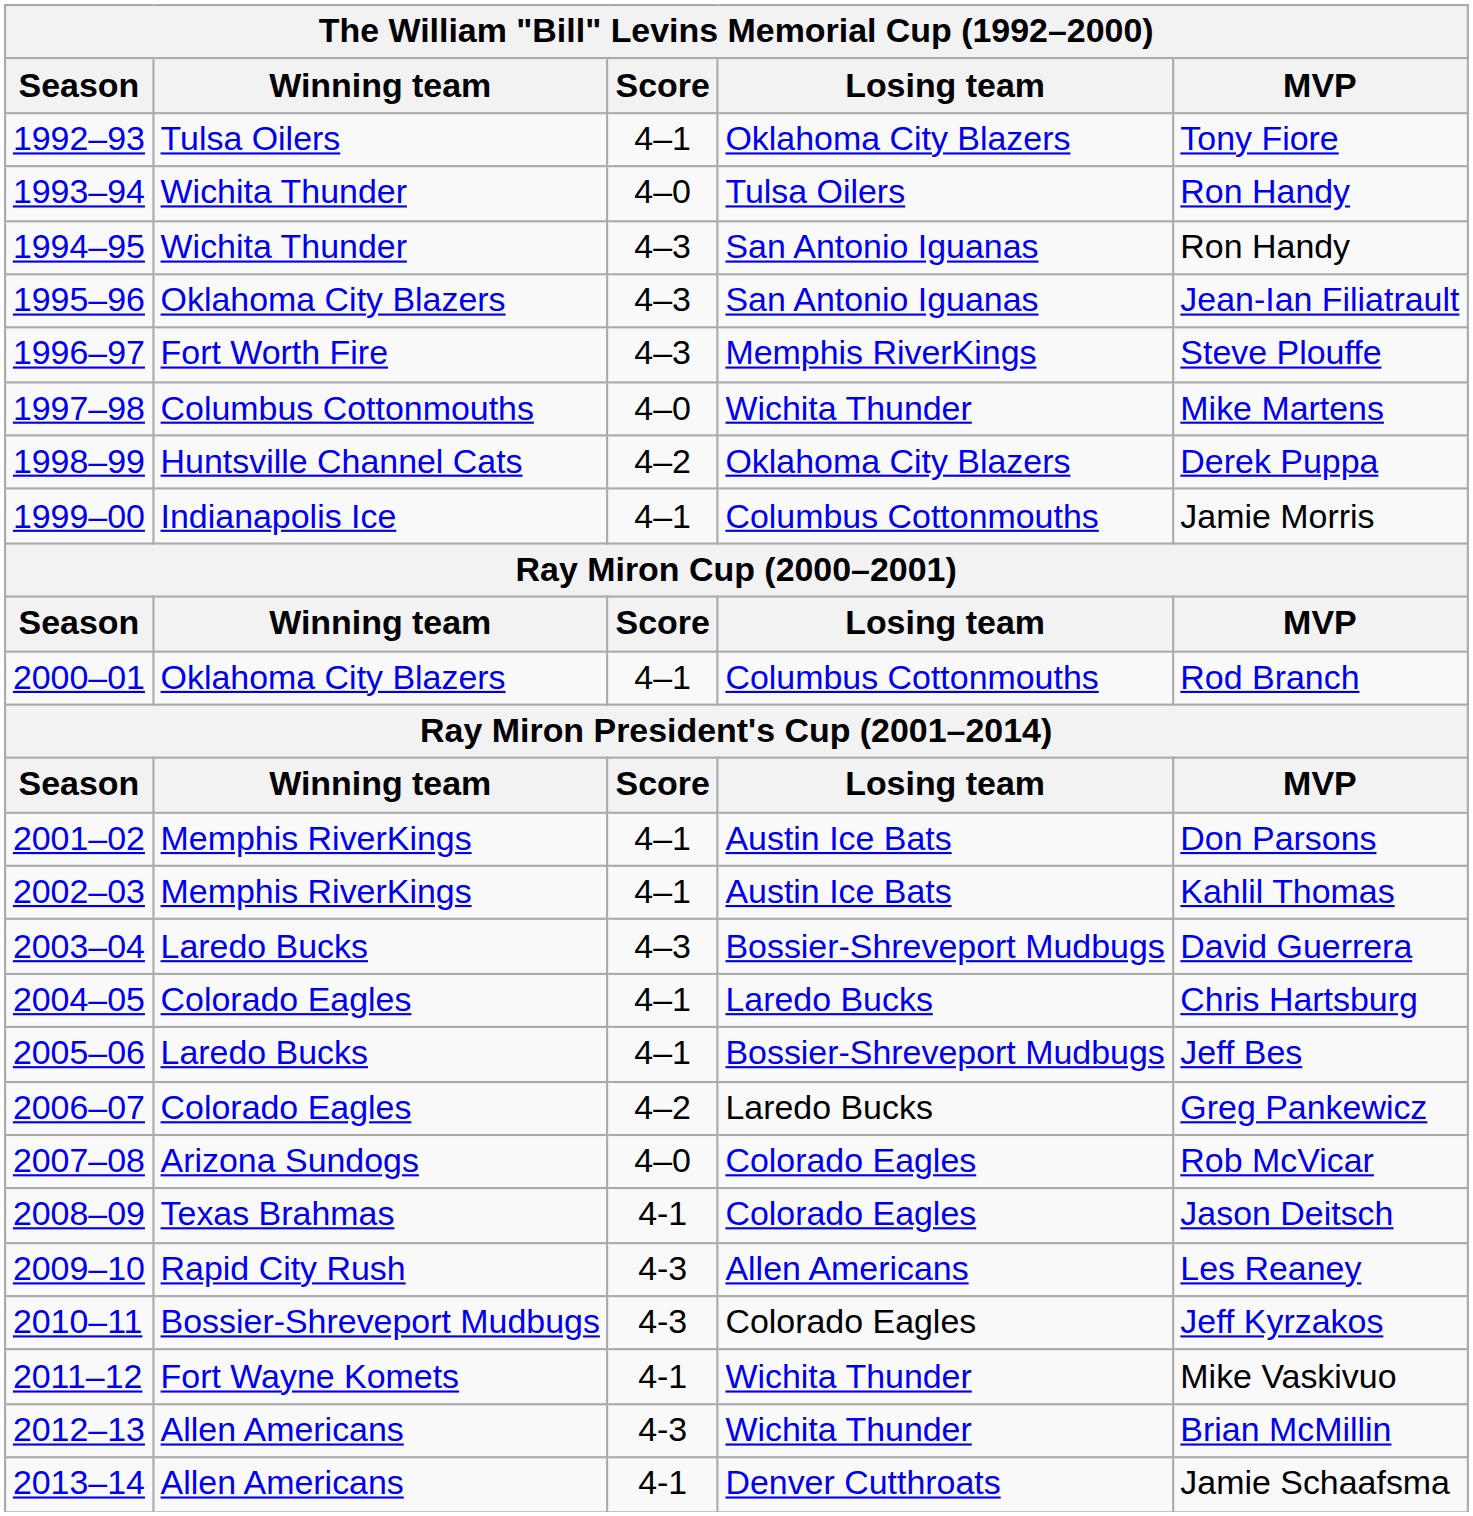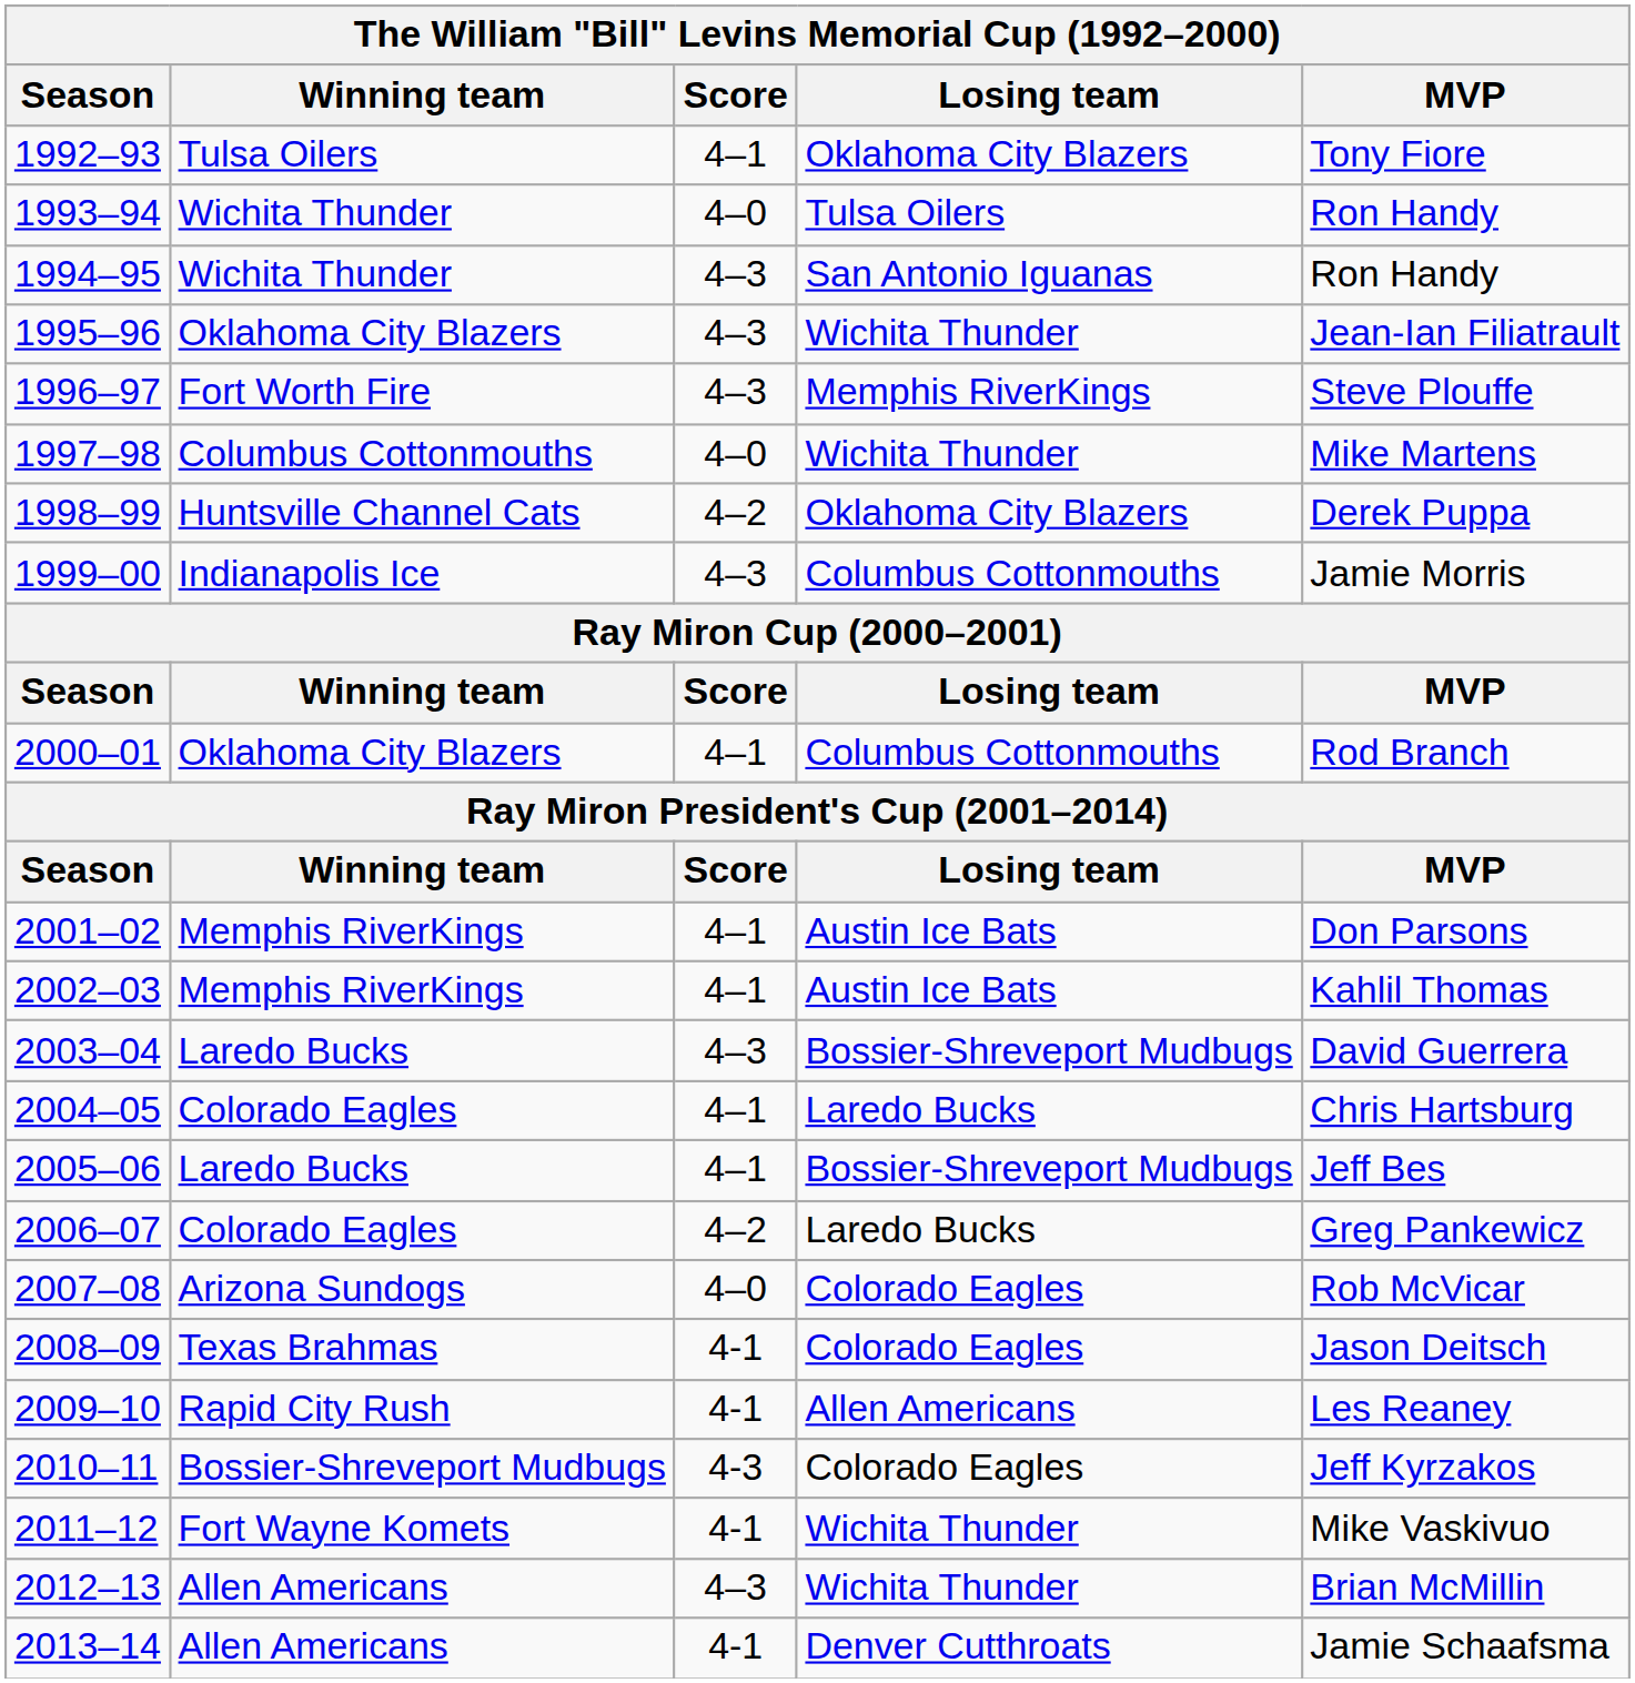 <table class="wikitable">
 <tr>
 <th scope="row" style="text-align:center" colspan=5>The William "Bill" Levins Memorial Cup (1992–2000)</th>
 </tr>
 <tr>
 <th>Season</th>
 <th>Winning team</th>
 <th>Score</th>
 <th>Losing team</th>
 <th>MVP</th>
 </tr>
 <tr>
 <td><a href='#'>1992–93</a></td>
 <td><a href='#'>Tulsa Oilers</a> </td>
 <td align=center>4–1</td>
 <td><a href='#'>Oklahoma City Blazers</a></td>
 <td><a href='#'>Tony Fiore</a></td>
 </tr>
 <tr>
 <td><a href='#'>1993–94</a></td>
 <td><a href='#'>Wichita Thunder</a> </td>
 <td align=center>4–0</td>
 <td><a href='#'>Tulsa Oilers</a></td>
 <td><a href='#'>Ron Handy</a></td>
 </tr>
 <tr>
 <td><a href='#'>1994–95</a></td>
 <td><a href='#'>Wichita Thunder</a> </td>
 <td align=center>4–3</td>
 <td><a href='#'>San Antonio Iguanas</a></td>
 <td>Ron Handy</td>
 </tr>
 <tr>
 <td><a href='#'>1995–96</a></td>
 <td><a href='#'>Oklahoma City Blazers</a> </td>
 <td align=center>4–3</td>
-<td><a href='#'>San Antonio Iguanas</a></td>
+<td><a href='#'>Wichita Thunder</a></td>
 <td><a href='#'>Jean-Ian Filiatrault</a></td>
 </tr>
 <tr>
 <td><a href='#'>1996–97</a></td>
 <td><a href='#'>Fort Worth Fire</a> </td>
 <td align=center>4–3</td>
 <td><a href='#'>Memphis RiverKings</a></td>
 <td><a href='#'>Steve Plouffe</a></td>
 </tr>
 <tr>
 <td><a href='#'>1997–98</a></td>
 <td><a href='#'>Columbus Cottonmouths</a> </td>
 <td align=center>4–0</td>
 <td><a href='#'>Wichita Thunder</a></td>
 <td><a href='#'>Mike Martens</a></td>
 </tr>
 <tr>
 <td><a href='#'>1998–99</a></td>
 <td><a href='#'>Huntsville Channel Cats</a> </td>
 <td align=center>4–2</td>
 <td><a href='#'>Oklahoma City Blazers</a></td>
 <td><a href='#'>Derek Puppa</a></td>
 </tr>
 <tr>
 <td><a href='#'>1999–00</a></td>
 <td><a href='#'>Indianapolis Ice</a> </td>
-<td align=center>4–1</td>
+<td align=center>4–3</td>
 <td><a href='#'>Columbus Cottonmouths</a></td>
 <td>Jamie Morris</td>
 </tr>
 <tr>
 <th scope="row" style="text-align:center" colspan=5>Ray Miron Cup (2000–2001)</th>
 </tr>
 <tr>
 <th>Season</th>
 <th>Winning team</th>
 <th>Score</th>
 <th>Losing team</th>
 <th>MVP</th>
 </tr>
 <tr>
 <td><a href='#'>2000–01</a></td>
 <td><a href='#'>Oklahoma City Blazers</a> </td>
 <td align=center>4–1</td>
 <td><a href='#'>Columbus Cottonmouths</a></td>
 <td><a href='#'>Rod Branch</a></td>
 </tr>
 <tr>
 <th scope="row" style="text-align:center" colspan=5>Ray Miron President's Cup (2001–2014)</th>
 </tr>
 <tr>
 <th>Season</th>
 <th>Winning team</th>
 <th>Score</th>
 <th>Losing team</th>
 <th>MVP</th>
 </tr>
 <tr>
 <td><a href='#'>2001–02</a></td>
 <td><a href='#'>Memphis RiverKings</a> </td>
 <td align=center>4–1</td>
 <td><a href='#'>Austin Ice Bats</a></td>
 <td><a href='#'>Don Parsons</a></td>
 </tr>
 <tr>
 <td><a href='#'>2002–03</a></td>
 <td><a href='#'>Memphis RiverKings</a> </td>
 <td align=center>4–1</td>
 <td><a href='#'>Austin Ice Bats</a></td>
 <td><a href='#'>Kahlil Thomas</a></td>
 </tr>
 <tr>
 <td><a href='#'>2003–04</a></td>
 <td><a href='#'>Laredo Bucks</a> </td>
 <td align=center>4–3</td>
 <td><a href='#'>Bossier-Shreveport Mudbugs</a></td>
 <td><a href='#'>David Guerrera</a></td>
 </tr>
 <tr>
 <td><a href='#'>2004–05</a></td>
 <td><a href='#'>Colorado Eagles</a> </td>
 <td align=center>4–1</td>
 <td><a href='#'>Laredo Bucks</a></td>
 <td><a href='#'>Chris Hartsburg</a></td>
 </tr>
 <tr>
 <td><a href='#'>2005–06</a></td>
 <td><a href='#'>Laredo Bucks</a> </td>
 <td align=center>4–1</td>
 <td><a href='#'>Bossier-Shreveport Mudbugs</a></td>
 <td><a href='#'>Jeff Bes</a></td>
 </tr>
 <tr>
 <td><a href='#'>2006–07</a></td>
 <td><a href='#'>Colorado Eagles</a> </td>
 <td align=center>4–2</td>
 <td>Laredo Bucks</td>
 <td><a href='#'>Greg Pankewicz</a></td>
 </tr>
 <tr>
 <td><a href='#'>2007–08</a></td>
 <td><a href='#'>Arizona Sundogs</a> </td>
 <td align=center>4–0</td>
 <td><a href='#'>Colorado Eagles</a></td>
 <td><a href='#'>Rob McVicar</a></td>
 </tr>
 <tr>
 <td><a href='#'>2008–09</a></td>
 <td><a href='#'>Texas Brahmas</a> </td>
 <td align=center>4-1</td>
 <td><a href='#'>Colorado Eagles</a></td>
 <td><a href='#'>Jason Deitsch</a></td>
 </tr>
 <tr>
 <td><a href='#'>2009–10</a></td>
 <td><a href='#'>Rapid City Rush</a> </td>
-<td align=center>4-3</td>
+<td align=center>4-1</td>
 <td><a href='#'>Allen Americans</a></td>
 <td><a href='#'>Les Reaney</a></td>
 </tr>
 <tr>
 <td><a href='#'>2010–11</a></td>
 <td><a href='#'>Bossier-Shreveport Mudbugs</a> </td>
 <td align=center>4-3</td>
 <td>Colorado Eagles</td>
 <td><a href='#'>Jeff Kyrzakos</a></td>
 </tr>
 <tr>
 <td><a href='#'>2011–12</a></td>
 <td><a href='#'>Fort Wayne Komets</a> </td>
 <td align=center>4-1</td>
 <td><a href='#'>Wichita Thunder</a></td>
 <td>Mike Vaskivuo</td>
 </tr>
 <tr>
 <td><a href='#'>2012–13</a></td>
 <td><a href='#'>Allen Americans</a> </td>
-<td align=center>4-3</td>
+<td align=center>4–3</td>
 <td><a href='#'>Wichita Thunder</a></td>
 <td><a href='#'>Brian McMillin</a></td>
 </tr>
 <tr>
 <td><a href='#'>2013–14</a></td>
 <td><a href='#'>Allen Americans</a> </td>
 <td align=center>4-1</td>
 <td><a href='#'>Denver Cutthroats</a></td>
 <td>Jamie Schaafsma</td>
 </tr>
 </table>
